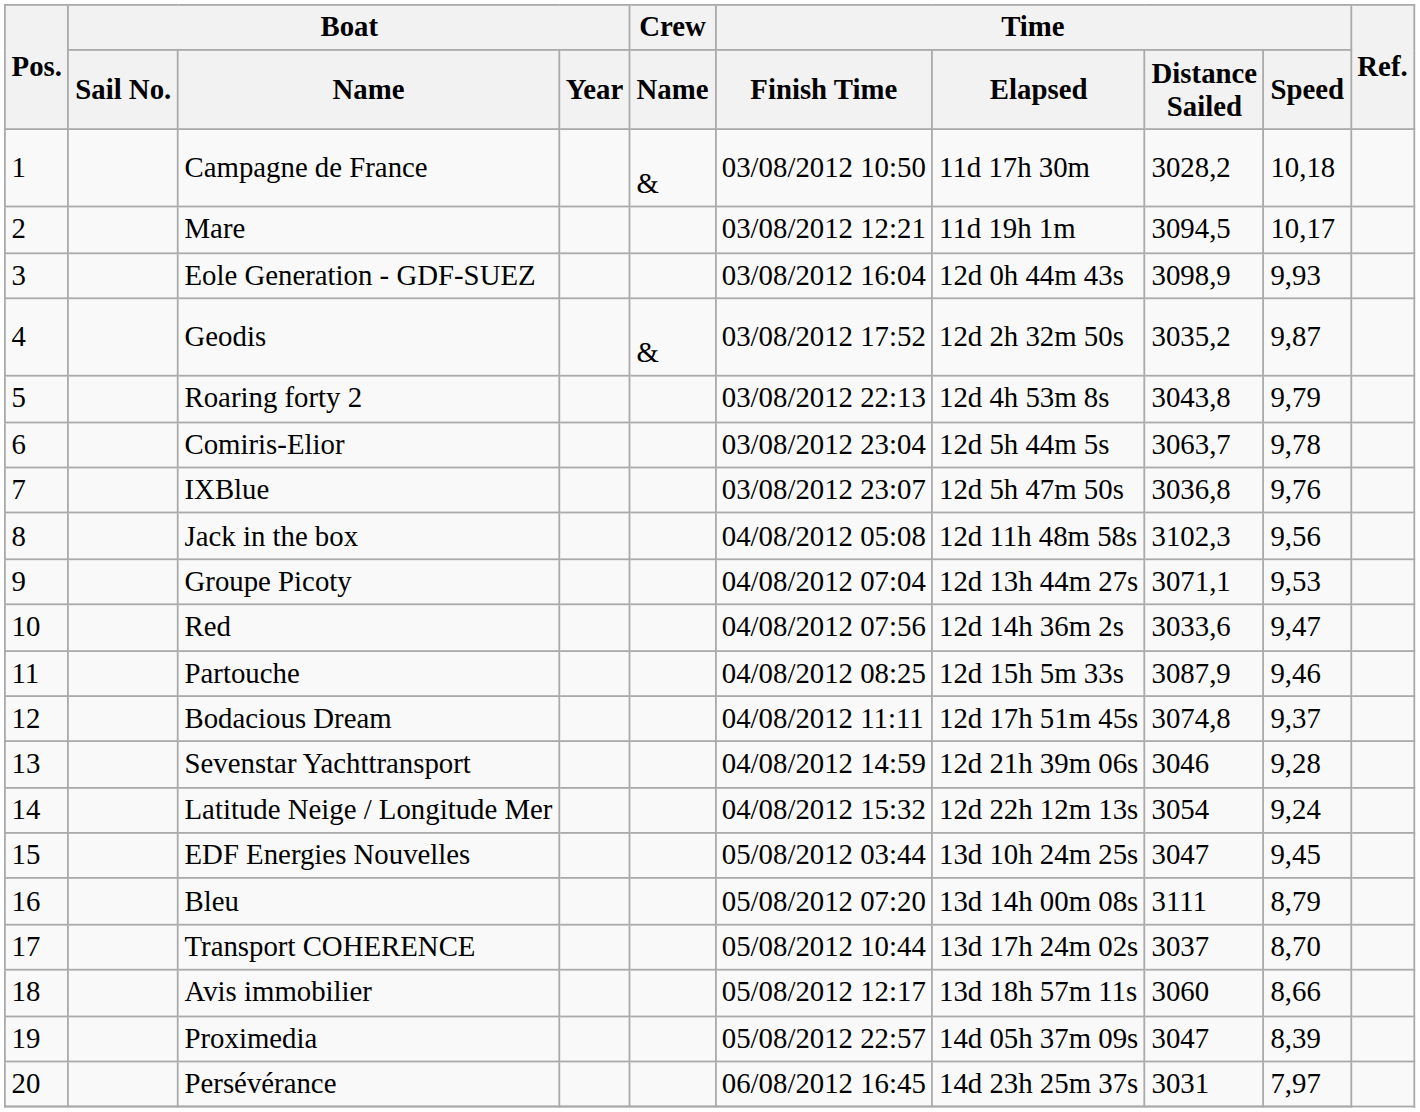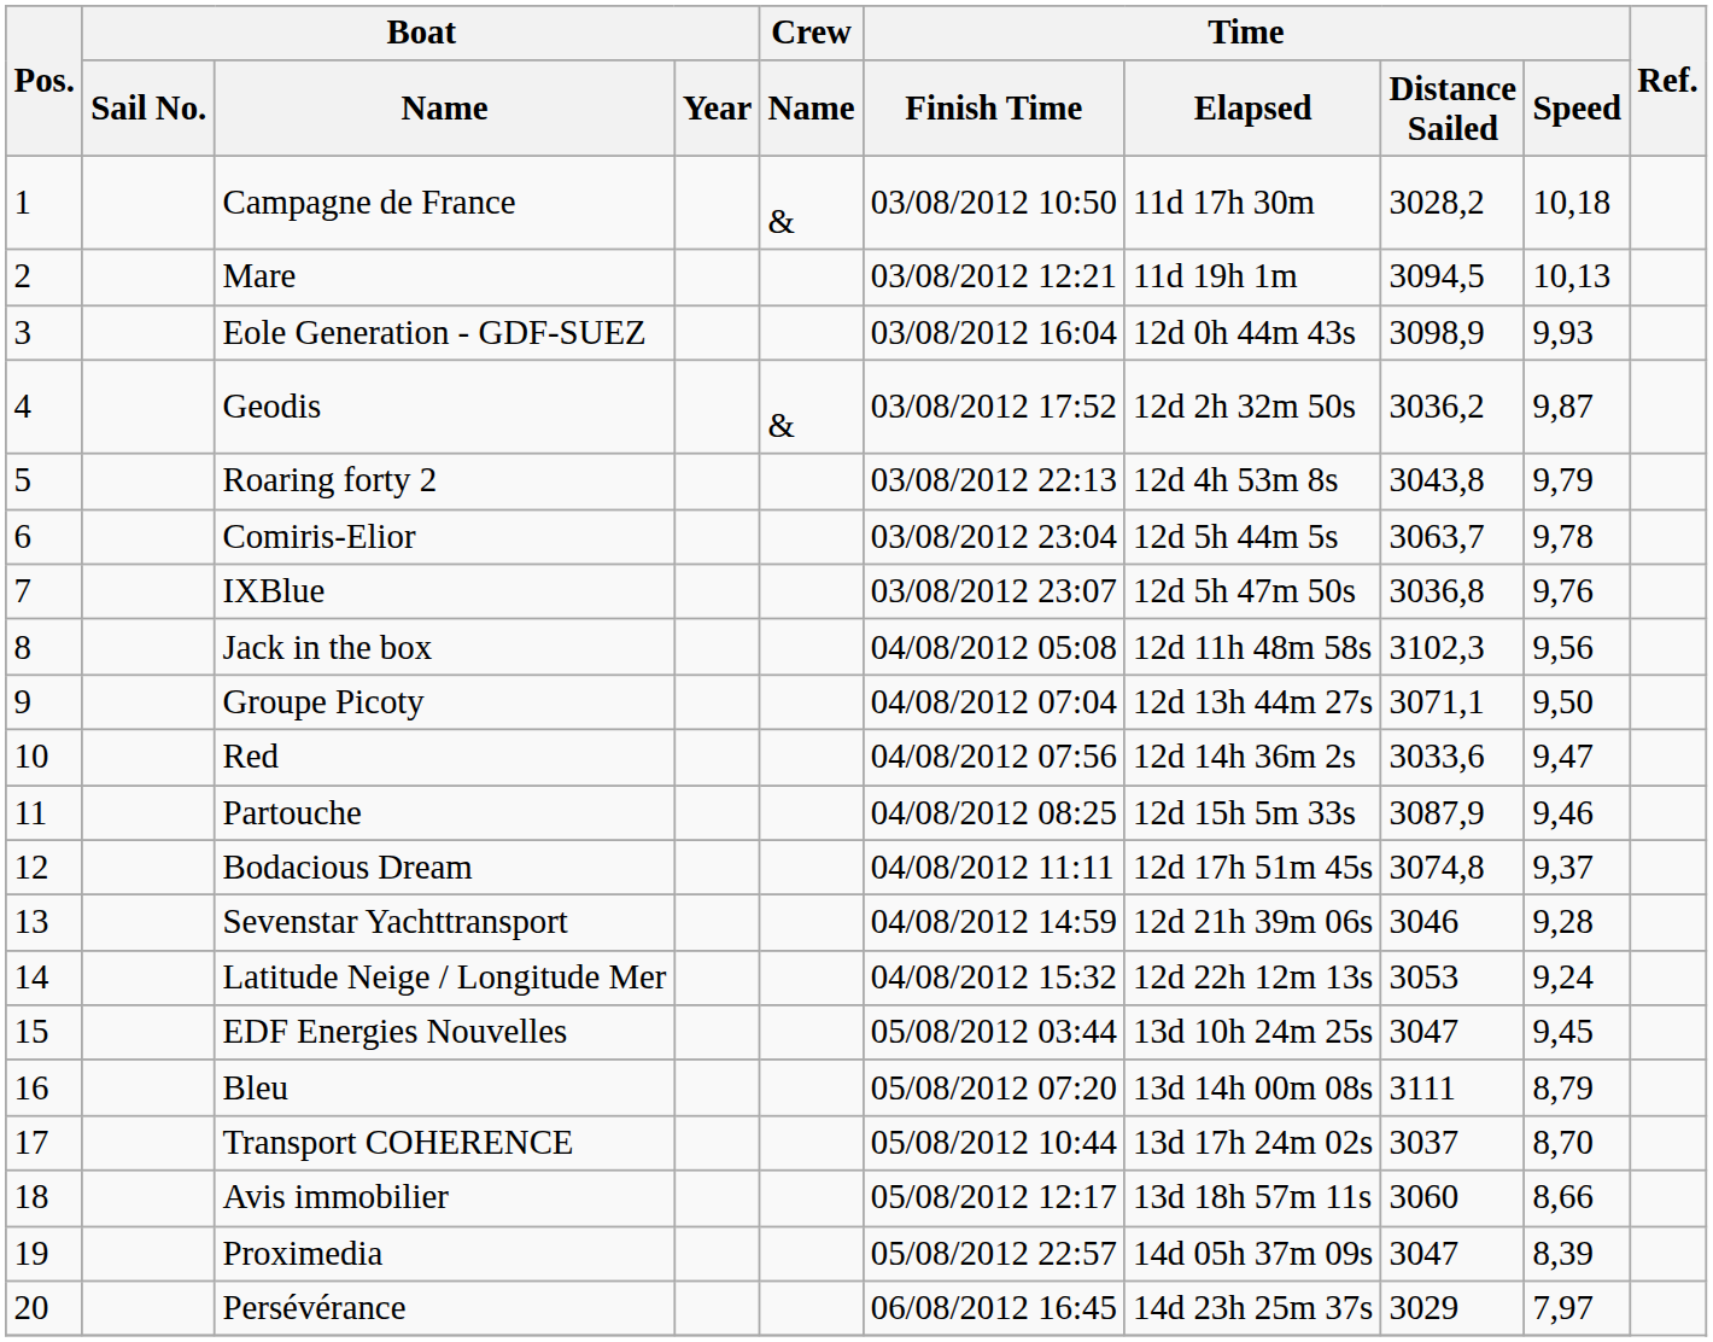 <table class="wikitable">
 <tr>
 <th rowspan=2>Pos.</th>
 <th colspan=3>Boat</th>
 <th>Crew</th>
 <th colspan=4>Time</th>
 <th rowspan=2>Ref.</th>
 </tr>
 <tr>
 <th>Sail No.</th>
 <th>Name</th>
 <th>Year</th>
 <th>Name</th>
 <th>Finish Time</th>
 <th>Elapsed</th>
 <th>Distance<br>Sailed</th>
 <th>Speed</th>
 </tr>
 <tr>
 <td>1</td>
 <td></td>
 <td>Campagne de France</td>
 <td></td>
 <td> <br>& </td>
 <td>03/08/2012 10:50</td>
 <td>11d 17h 30m</td>
 <td>3028,2</td>
 <td>10,18</td>
 <td></td>
 </tr>
 <tr>
 <td>2</td>
 <td></td>
 <td>Mare</td>
 <td></td>
 <td></td>
 <td>03/08/2012 12:21</td>
 <td>11d 19h 1m</td>
 <td>3094,5</td>
-<td>10,17</td>
+<td>10,13</td>
 <td></td>
 </tr>
 <tr>
 <td>3</td>
 <td></td>
 <td>Eole Generation - GDF-SUEZ</td>
 <td></td>
 <td></td>
 <td>03/08/2012 16:04</td>
 <td>12d 0h 44m 43s</td>
 <td>3098,9</td>
 <td>9,93</td>
 <td></td>
 </tr>
 <tr>
 <td>4</td>
 <td></td>
 <td>Geodis</td>
 <td></td>
 <td> <br>& </td>
 <td>03/08/2012 17:52</td>
 <td>12d 2h 32m 50s</td>
-<td>3035,2</td>
+<td>3036,2</td>
 <td>9,87</td>
 <td></td>
 </tr>
 <tr>
 <td>5</td>
 <td></td>
 <td>Roaring forty 2</td>
 <td></td>
 <td></td>
 <td>03/08/2012 22:13</td>
 <td>12d 4h 53m 8s</td>
 <td>3043,8</td>
 <td>9,79</td>
 <td></td>
 </tr>
 <tr>
 <td>6</td>
 <td></td>
 <td>Comiris-Elior</td>
 <td></td>
 <td></td>
 <td>03/08/2012 23:04</td>
 <td>12d 5h 44m 5s</td>
 <td>3063,7</td>
 <td>9,78</td>
 <td></td>
 </tr>
 <tr>
 <td>7</td>
 <td></td>
 <td>IXBlue</td>
 <td></td>
 <td></td>
 <td>03/08/2012 23:07</td>
 <td>12d 5h 47m 50s</td>
 <td>3036,8</td>
 <td>9,76</td>
 <td></td>
 </tr>
 <tr>
 <td>8</td>
 <td></td>
 <td>Jack in the box</td>
 <td></td>
 <td></td>
 <td>04/08/2012 05:08</td>
 <td>12d 11h 48m 58s</td>
 <td>3102,3</td>
 <td>9,56</td>
 <td></td>
 </tr>
 <tr>
 <td>9</td>
 <td></td>
 <td>Groupe Picoty</td>
 <td></td>
 <td></td>
 <td>04/08/2012 07:04</td>
 <td>12d 13h 44m 27s</td>
 <td>3071,1</td>
-<td>9,53</td>
+<td>9,50</td>
 <td></td>
 </tr>
 <tr>
 <td>10</td>
 <td></td>
 <td>Red</td>
 <td></td>
 <td></td>
 <td>04/08/2012 07:56</td>
 <td>12d 14h 36m 2s</td>
 <td>3033,6</td>
 <td>9,47</td>
 <td></td>
 </tr>
 <tr>
 <td>11</td>
 <td></td>
 <td>Partouche</td>
 <td></td>
 <td></td>
 <td>04/08/2012 08:25</td>
 <td>12d 15h 5m 33s</td>
 <td>3087,9</td>
 <td>9,46</td>
 <td></td>
 </tr>
 <tr>
 <td>12</td>
 <td></td>
 <td>Bodacious Dream</td>
 <td></td>
 <td></td>
 <td>04/08/2012 11:11</td>
 <td>12d 17h 51m 45s</td>
 <td>3074,8</td>
 <td>9,37</td>
 <td></td>
 </tr>
 <tr>
 <td>13</td>
 <td></td>
 <td>Sevenstar Yachttransport</td>
 <td></td>
 <td></td>
 <td>04/08/2012 14:59</td>
 <td>12d 21h 39m 06s</td>
 <td>3046</td>
 <td>9,28</td>
 <td></td>
 </tr>
 <tr>
 <td>14</td>
 <td></td>
 <td>Latitude Neige / Longitude Mer</td>
 <td></td>
 <td></td>
 <td>04/08/2012 15:32</td>
 <td>12d 22h 12m 13s</td>
-<td>3054</td>
+<td>3053</td>
 <td>9,24</td>
 <td></td>
 </tr>
 <tr>
 <td>15</td>
 <td></td>
 <td>EDF Energies Nouvelles</td>
 <td></td>
 <td></td>
 <td>05/08/2012 03:44</td>
 <td>13d 10h 24m 25s</td>
 <td>3047</td>
 <td>9,45</td>
 <td></td>
 </tr>
 <tr>
 <td>16</td>
 <td></td>
 <td>Bleu</td>
 <td></td>
 <td></td>
 <td>05/08/2012 07:20</td>
 <td>13d 14h 00m 08s</td>
 <td>3111</td>
 <td>8,79</td>
 <td></td>
 </tr>
 <tr>
 <td>17</td>
 <td></td>
 <td>Transport COHERENCE</td>
 <td></td>
 <td></td>
 <td>05/08/2012 10:44</td>
 <td>13d 17h 24m 02s</td>
 <td>3037</td>
 <td>8,70</td>
 <td></td>
 </tr>
 <tr>
 <td>18</td>
 <td></td>
 <td>Avis immobilier</td>
 <td></td>
 <td></td>
 <td>05/08/2012 12:17</td>
 <td>13d 18h 57m 11s</td>
 <td>3060</td>
 <td>8,66</td>
 <td></td>
 </tr>
 <tr>
 <td>19</td>
 <td></td>
 <td>Proximedia</td>
 <td></td>
 <td></td>
 <td>05/08/2012 22:57</td>
 <td>14d 05h 37m 09s</td>
 <td>3047</td>
 <td>8,39</td>
 <td></td>
 </tr>
 <tr>
 <td>20</td>
 <td></td>
 <td>Persévérance</td>
 <td></td>
 <td></td>
 <td>06/08/2012 16:45</td>
 <td>14d 23h 25m 37s</td>
-<td>3031</td>
+<td>3029</td>
 <td>7,97</td>
 </tr>
 <tr>
 </tr>
 </table>
